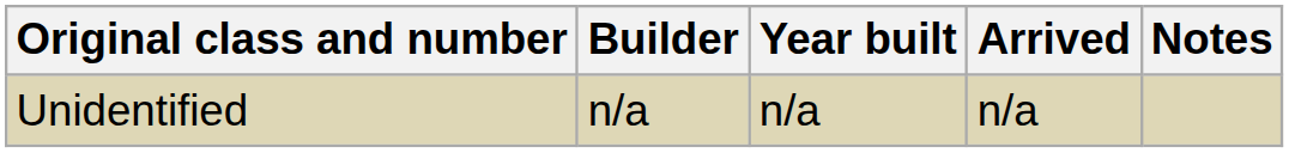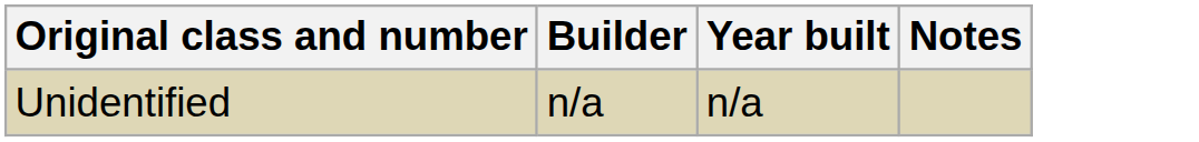 <table class="sortable wikitable" border="1">
 <tr>
 <th>Original class and number</th>
 <th>Builder</th>
 <th>Year built</th>
-<th>Arrived</th>
 <th>Notes</th>
 </tr>
 <tr style="background:#DED7B6;">
 <td>Unidentified</td>
 <td>n/a</td>
 <td>n/a</td>
-<td>n/a</td>
 <td></td>
 </tr>
 </table>
